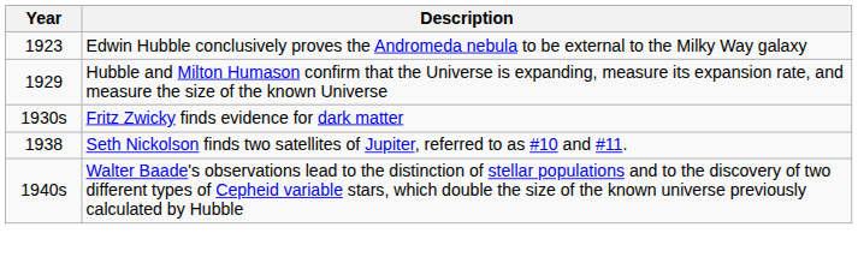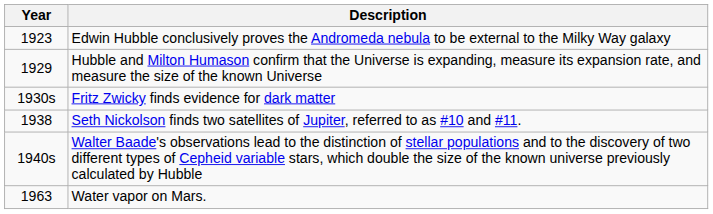 <table class="wikitable" style="max-width: 50em; margin: 0.5em auto;">
 <tr>
 <th width=65>Year</th>
 <th>Description</th>
 </tr>
 <tr>
 <td align= center>1923</td>
 <td>Edwin Hubble conclusively proves the <a href='#'>Andromeda nebula</a> to be external to the Milky Way galaxy</td>
 </tr>
 <tr>
 <td align= center>1929</td>
 <td>Hubble and <a href='#'>Milton Humason</a> confirm that the Universe is expanding, measure its expansion rate, and measure the size of the known Universe</td>
 </tr>
 <tr>
 <td align= center>1930s</td>
 <td><a href='#'>Fritz Zwicky</a> finds evidence for <a href='#'>dark matter</a></td>
 </tr>
 <tr>
 <td align= center>1938</td>
 <td><a href='#'>Seth Nickolson</a> finds two satellites of <a href='#'>Jupiter</a>, referred to as <a href='#'>#10</a> and <a href='#'>#11</a>.</td>
 </tr>
 <tr>
 <td align= center>1940s</td>
 <td><a href='#'>Walter Baade</a>'s observations lead to the distinction of <a href='#'>stellar populations</a> and to the discovery of two different types of <a href='#'>Cepheid variable</a> stars, which double the size of the known universe previously calculated by Hubble</td>
 </tr>
+<tr>
+<td align= center>1963</td>
+<td>Water vapor on Mars.</td>
+</tr>
 </table>
